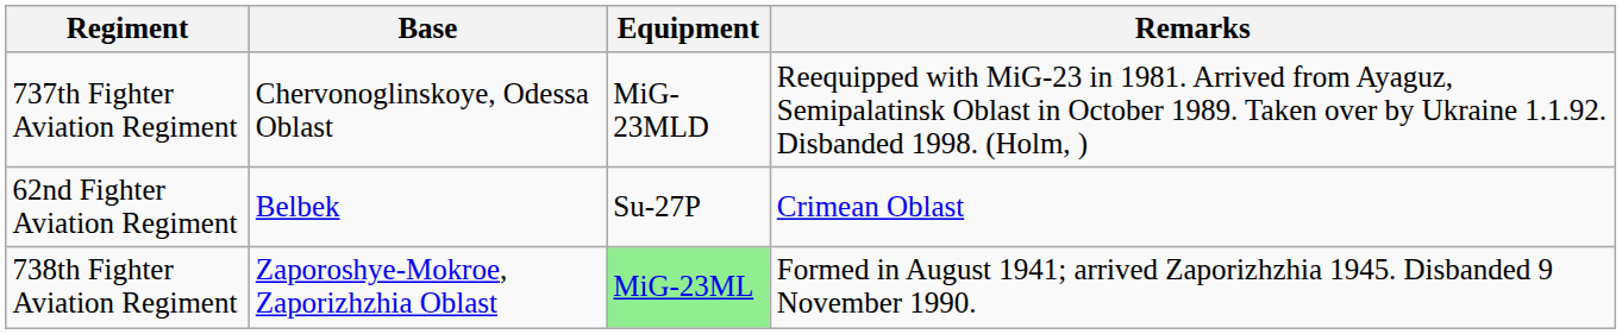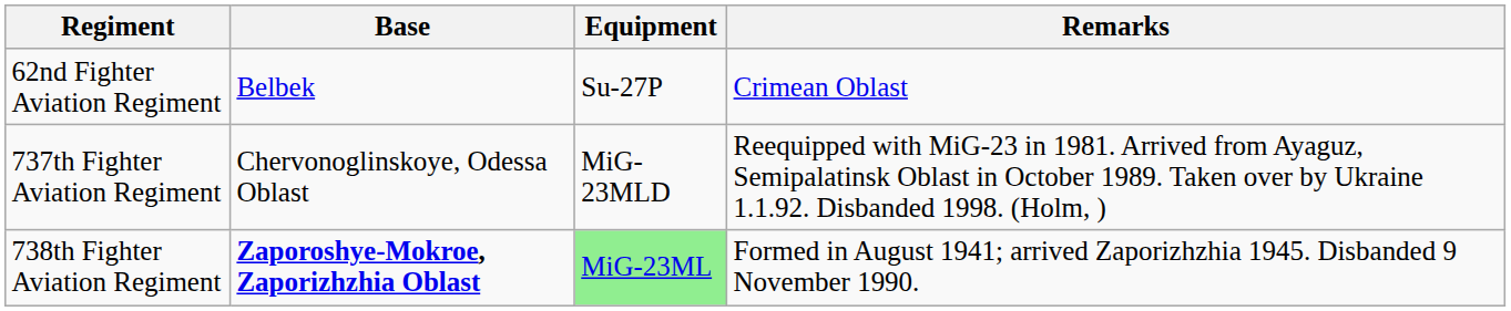 <table class="wikitable">
 <tr>
 <th>Regiment</th>
 <th>Base</th>
 <th>Equipment</th>
 <th>Remarks</th>
 </tr>
 <tr>
+<td>62nd Fighter Aviation Regiment</td>
+<td><a href='#'>Belbek</a></td>
+<td>Su-27P</td>
+<td><a href='#'>Crimean Oblast</a></td>
+</tr>
+<tr>
 <td>737th Fighter Aviation Regiment</td>
 <td>Chervonoglinskoye, Odessa Oblast</td>
 <td>MiG-23MLD</td>
 <td>Reequipped with MiG-23 in 1981. Arrived from Ayaguz, Semipalatinsk Oblast in October 1989. Taken over by Ukraine 1.1.92. Disbanded 1998. (Holm, )</td>
 </tr>
 <tr>
-<td>62nd Fighter Aviation Regiment</td>
-<td><a href='#'>Belbek</a></td>
-<td>Su-27P</td>
-<td><a href='#'>Crimean Oblast</a></td>
-</tr>
-<tr>
 <td>738th Fighter Aviation Regiment</td>
-<td><a href='#'>Zaporoshye-Mokroe</a>, <a href='#'>Zaporizhzhia Oblast</a></td>
+<td><strong><a href='#'>Zaporoshye-Mokroe</a>, <a href='#'>Zaporizhzhia Oblast</a></strong></td>
 <td style="background: lightgreen;"><a href='#'>MiG-23ML</a></td>
 <td>Formed in August 1941; arrived Zaporizhzhia 1945. Disbanded 9 November 1990.</td>
 </tr>
 </table>
